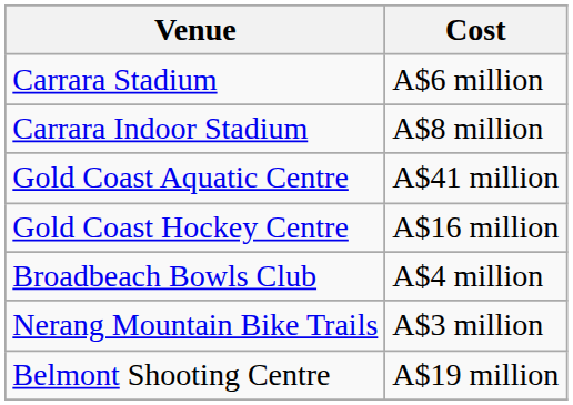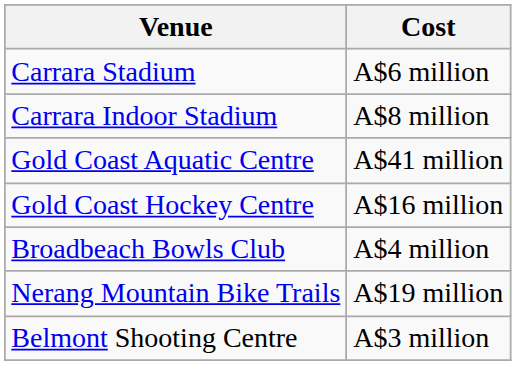 <table class="wikitable sortable">
 <tr>
 <th rowspan="1">Venue</th>
 <th rowspan="1">Cost</th>
 </tr>
 <tr>
 <td><a href='#'>Carrara Stadium</a></td>
 <td>A$6 million</td>
 </tr>
 <tr>
 <td><a href='#'>Carrara Indoor Stadium</a></td>
 <td>A$8 million</td>
 </tr>
 <tr>
 <td><a href='#'>Gold Coast Aquatic Centre</a></td>
 <td>A$41 million</td>
 </tr>
 <tr>
 <td><a href='#'>Gold Coast Hockey Centre</a></td>
 <td>A$16 million</td>
 </tr>
 <tr>
 <td><a href='#'>Broadbeach Bowls Club</a></td>
 <td>A$4 million</td>
 </tr>
 <tr>
 <td><a href='#'>Nerang Mountain Bike Trails</a></td>
-<td>A$3 million</td>
+<td>A$19 million</td>
 </tr>
 <tr>
 <td><a href='#'>Belmont</a> Shooting Centre</td>
-<td>A$19 million</td>
+<td>A$3 million</td>
 </tr>
 </table>
